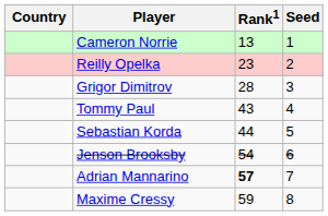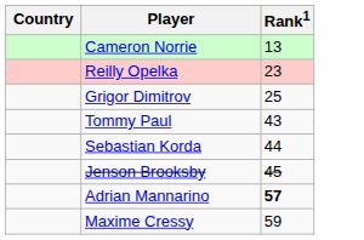 <table class="sortable wikitable">
 <tr>
 <th width="70">Country</th>
 <th width="175">Player</th>
 <th>Rank<sup>1</sup></th>
-<th>Seed</th>
 </tr>
 <tr bgcolor=#cfc>
 <td></td>
 <td><a href='#'>Cameron Norrie</a></td>
 <td>13</td>
-<td>1</td>
 </tr>
 <tr bgcolor=#fcc>
 <td></td>
 <td><a href='#'>Reilly Opelka</a></td>
 <td>23</td>
-<td>2</td>
 </tr>
 <tr>
 <td></td>
 <td><a href='#'>Grigor Dimitrov</a></td>
-<td>28</td>
-<td>3</td>
+<td>25</td>
 </tr>
 <tr>
 <td></td>
 <td><a href='#'>Tommy Paul</a></td>
 <td>43</td>
-<td>4</td>
 </tr>
 <tr>
 <td></td>
 <td><a href='#'>Sebastian Korda</a></td>
 <td>44</td>
-<td>5</td>
 </tr>
 <tr>
 <td><s></s></td>
 <td><s><a href='#'>Jenson Brooksby</a></s></td>
-<td><s>54</s></td>
-<td><s>6</s></td>
+<td><s>45</s></td>
 </tr>
 <tr>
 <td></td>
 <td><a href='#'>Adrian Mannarino</a></td>
 <td><strong>57</strong></td>
-<td>7</td>
 </tr>
 <tr>
 <td></td>
 <td><a href='#'>Maxime Cressy</a></td>
 <td>59</td>
-<td>8</td>
 </tr>
 </table>
